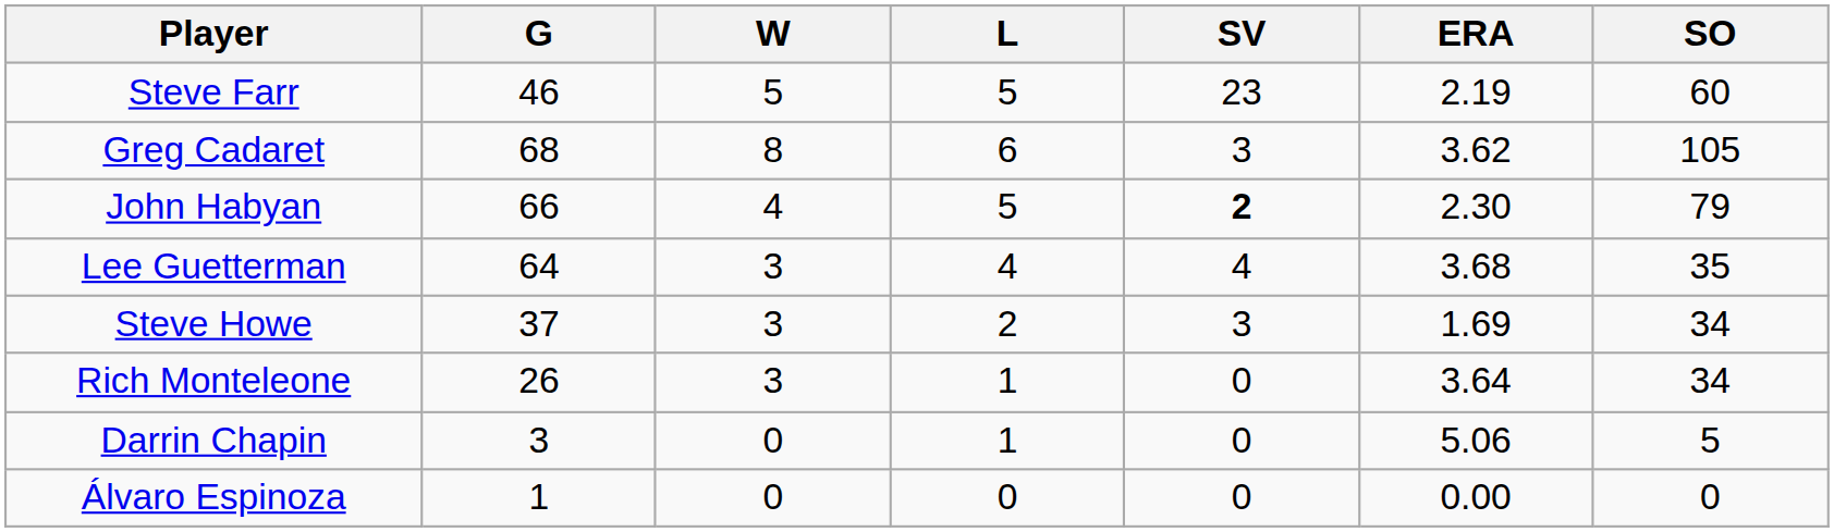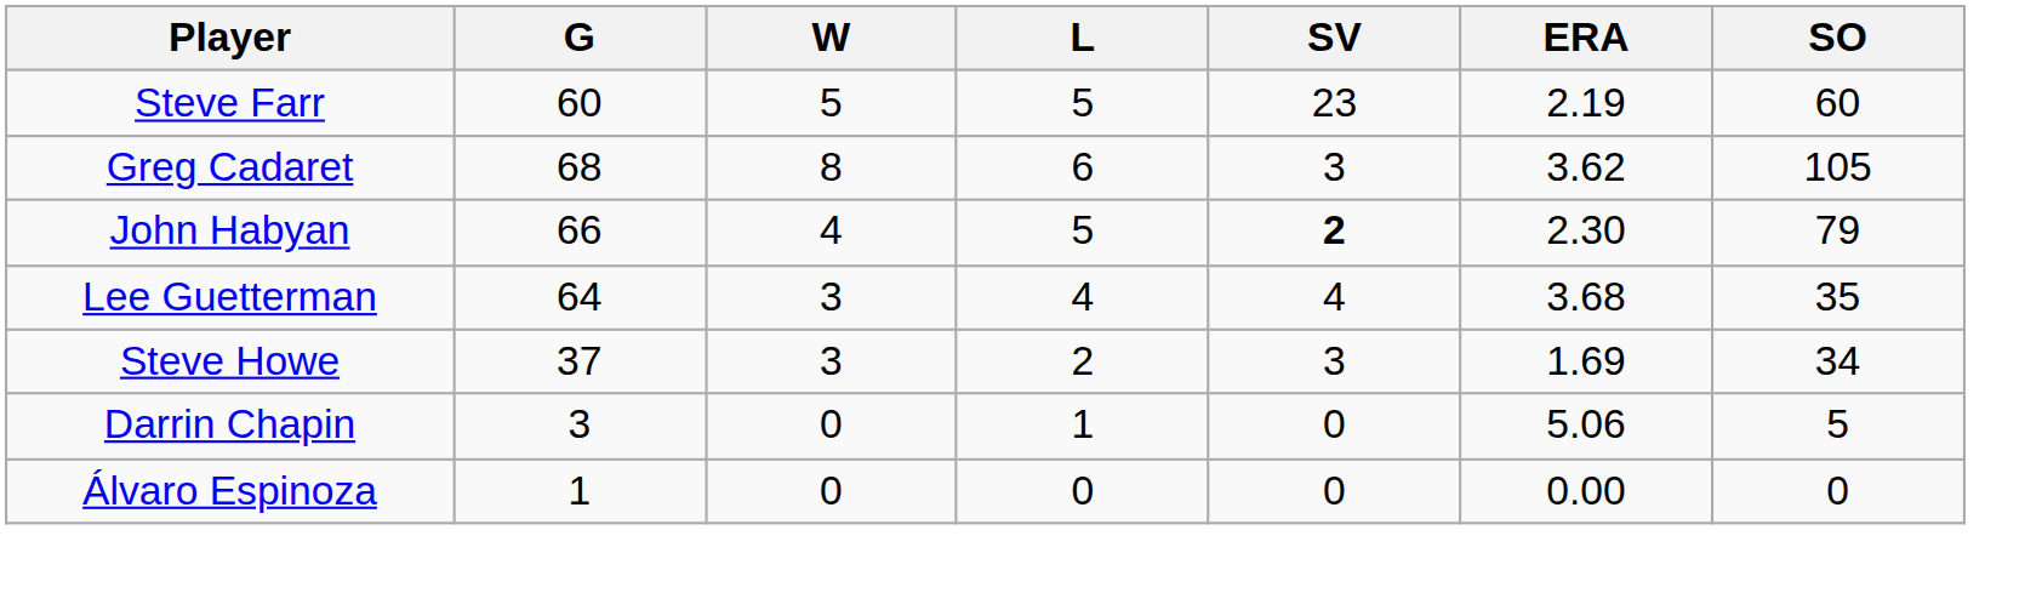 <table class="wikitable sortable">
 <tr>
 <th bgcolor="#DDDDFF" width="16%">Player</th>
 <th bgcolor="#DDDDFF" width="9%">G</th>
 <th bgcolor="#DDDDFF" width="9%">W</th>
 <th bgcolor="#DDDDFF" width="9%">L</th>
 <th bgcolor="#DDDDFF" width="9%">SV</th>
 <th bgcolor="#DDDDFF" width="9%">ERA</th>
 <th bgcolor="#DDDDFF" width="9%">SO</th>
 </tr>
 <tr align=center>
 <td><a href='#'>Steve Farr</a></td>
-<td>46</td>
+<td>60</td>
 <td>5</td>
 <td>5</td>
 <td>23</td>
 <td>2.19</td>
 <td>60</td>
 </tr>
 <tr align=center>
 <td><a href='#'>Greg Cadaret</a></td>
 <td>68</td>
 <td>8</td>
 <td>6</td>
 <td>3</td>
 <td>3.62</td>
 <td>105</td>
 </tr>
 <tr align=center>
 <td><a href='#'>John Habyan</a></td>
 <td>66</td>
 <td>4</td>
 <td>5</td>
 <td><strong>2</strong></td>
 <td>2.30</td>
 <td>79</td>
 </tr>
 <tr align=center>
 <td><a href='#'>Lee Guetterman</a></td>
 <td>64</td>
 <td>3</td>
 <td>4</td>
 <td>4</td>
 <td>3.68</td>
 <td>35</td>
 </tr>
 <tr align=center>
 <td><a href='#'>Steve Howe</a></td>
 <td>37</td>
 <td>3</td>
 <td>2</td>
 <td>3</td>
 <td>1.69</td>
 <td>34</td>
 </tr>
 <tr align=center>
-<td><a href='#'>Rich Monteleone</a></td>
-<td>26</td>
-<td>3</td>
-<td>1</td>
-<td>0</td>
-<td>3.64</td>
-<td>34</td>
-</tr>
-<tr align=center>
 <td><a href='#'>Darrin Chapin</a></td>
 <td>3</td>
 <td>0</td>
 <td>1</td>
 <td>0</td>
 <td>5.06</td>
 <td>5</td>
 </tr>
 <tr align=center>
 <td><a href='#'>Álvaro Espinoza</a></td>
 <td>1</td>
 <td>0</td>
 <td>0</td>
 <td>0</td>
 <td>0.00</td>
 <td>0</td>
 </tr>
 </table>
